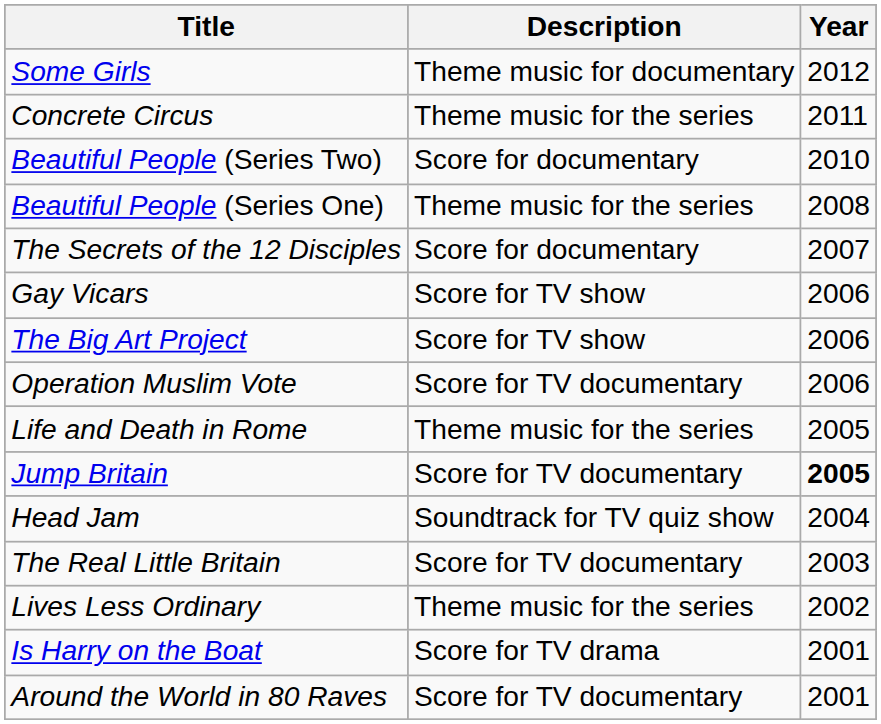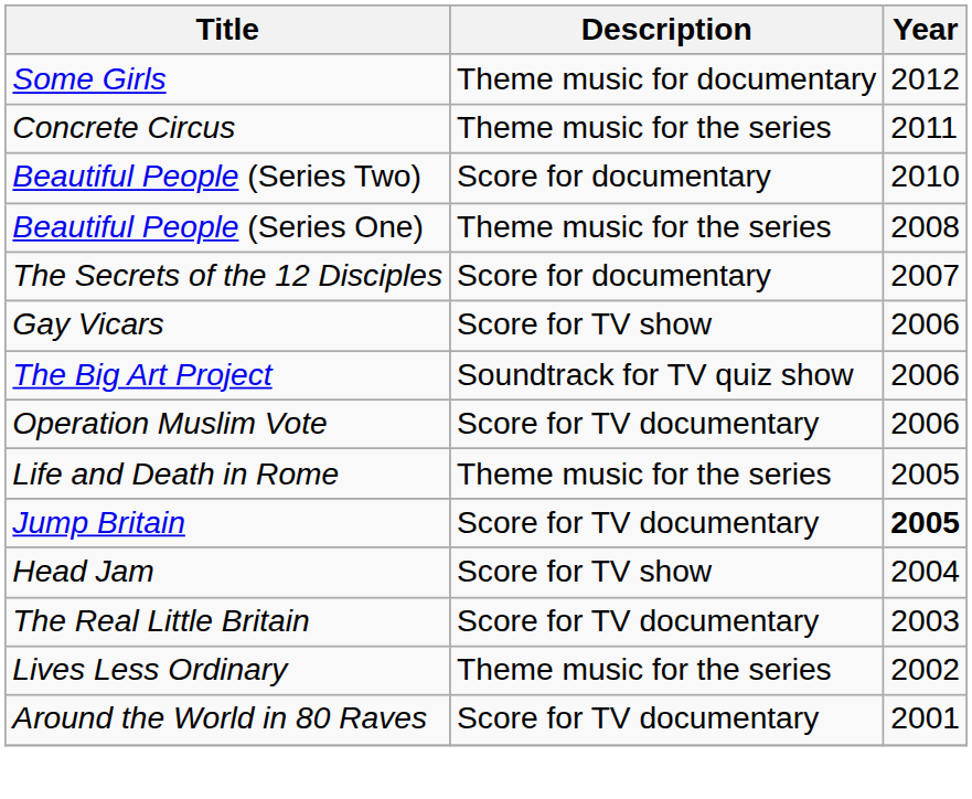 <table class="wikitable sortable">
 <tr>
 <th>Title</th>
 <th>Description</th>
 <th>Year</th>
 </tr>
 <tr>
 <td><em><a href='#'>Some Girls</a></em></td>
 <td>Theme music for documentary</td>
 <td>2012</td>
 </tr>
 <tr>
 <td><em>Concrete Circus</em></td>
 <td>Theme music for the series</td>
 <td>2011</td>
 </tr>
 <tr>
 <td><em><a href='#'>Beautiful People</a></em> (Series Two)</td>
 <td>Score for documentary</td>
 <td>2010</td>
 </tr>
 <tr>
 <td><em><a href='#'>Beautiful People</a></em> (Series One)</td>
 <td>Theme music for the series</td>
 <td>2008</td>
 </tr>
 <tr>
 <td><em>The Secrets of the 12 Disciples</em></td>
 <td>Score for documentary</td>
 <td>2007</td>
 </tr>
 <tr>
 <td><em>Gay Vicars</em></td>
 <td>Score for TV show</td>
 <td>2006</td>
 </tr>
 <tr>
 <td><em><a href='#'>The Big Art Project</a></em></td>
-<td>Score for TV show</td>
+<td>Soundtrack for TV quiz show</td>
 <td>2006</td>
 </tr>
 <tr>
 <td><em>Operation Muslim Vote</em></td>
 <td>Score for TV documentary</td>
 <td>2006</td>
 </tr>
 <tr>
 <td><em>Life and Death in Rome</em></td>
 <td>Theme music for the series</td>
 <td>2005</td>
 </tr>
 <tr>
 <td><em><a href='#'>Jump Britain</a></em></td>
 <td>Score for TV documentary</td>
 <td><strong>2005</strong></td>
 </tr>
 <tr>
 <td><em>Head Jam</em></td>
-<td>Soundtrack for TV quiz show</td>
+<td>Score for TV show</td>
 <td>2004</td>
 </tr>
 <tr>
 <td><em>The Real Little Britain</em></td>
 <td>Score for TV documentary</td>
 <td>2003</td>
 </tr>
 <tr>
 <td><em>Lives Less Ordinary</em></td>
 <td>Theme music for the series</td>
 <td>2002</td>
 </tr>
 <tr>
-<td><em><a href='#'>Is Harry on the Boat</a></em></td>
-<td>Score for TV drama</td>
-<td>2001</td>
-</tr>
-<tr>
 <td><em>Around the World in 80 Raves</em></td>
 <td>Score for TV documentary</td>
 <td>2001</td>
 </tr>
 <tr>
 </tr>
 </table>
